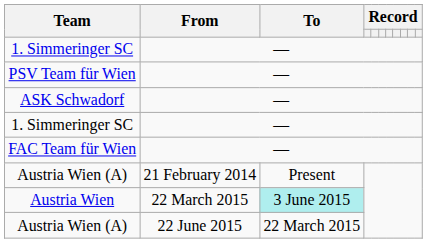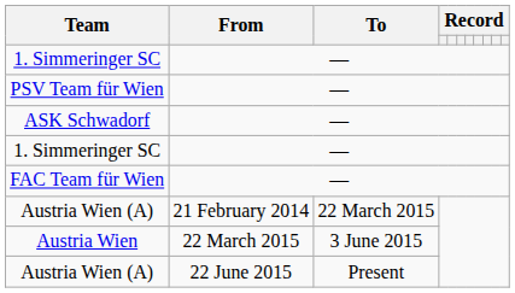 <table class="wikitable" style="text-align: center">
 <tr>
 <th rowspan="2">Team</th>
 <th rowspan="2">From</th>
 <th rowspan="2">To</th>
 <th colspan="8">Record</th>
 </tr>
 <tr>
 <th></th>
 <th></th>
 <th></th>
 <th></th>
 <th></th>
 <th></th>
 <th></th>
 <th></th>
 </tr>
 <tr>
 <td><a href='#'>1. Simmeringer SC</a></td>
 <td colspan="11">— <br></td>
 </tr>
 <tr>
 <td><a href='#'>PSV Team für Wien</a></td>
 <td colspan="11">— <br></td>
 </tr>
 <tr>
 <td><a href='#'>ASK Schwadorf</a></td>
 <td colspan="11">— <br></td>
 </tr>
 <tr>
 <td>1. Simmeringer SC</td>
 <td colspan="11">— <br></td>
 </tr>
 <tr>
 <td><a href='#'>FAC Team für Wien</a></td>
 <td colspan="11">— <br></td>
 </tr>
 <tr>
 <td>Austria Wien (A)</td>
 <td>21 February 2014</td>
-<td>Present<br></td>
+<td>22 March 2015<br></td>
 </tr>
 <tr>
 <td><a href='#'>Austria Wien</a></td>
 <td>22 March 2015</td>
-<td style="background: paleturquoise;">3 June 2015<br></td>
+<td>3 June 2015<br></td>
 </tr>
 <tr>
 <td>Austria Wien (A)</td>
 <td>22 June 2015</td>
-<td>22 March 2015<br></td>
+<td>Present<br></td>
 </tr>
 </table>
